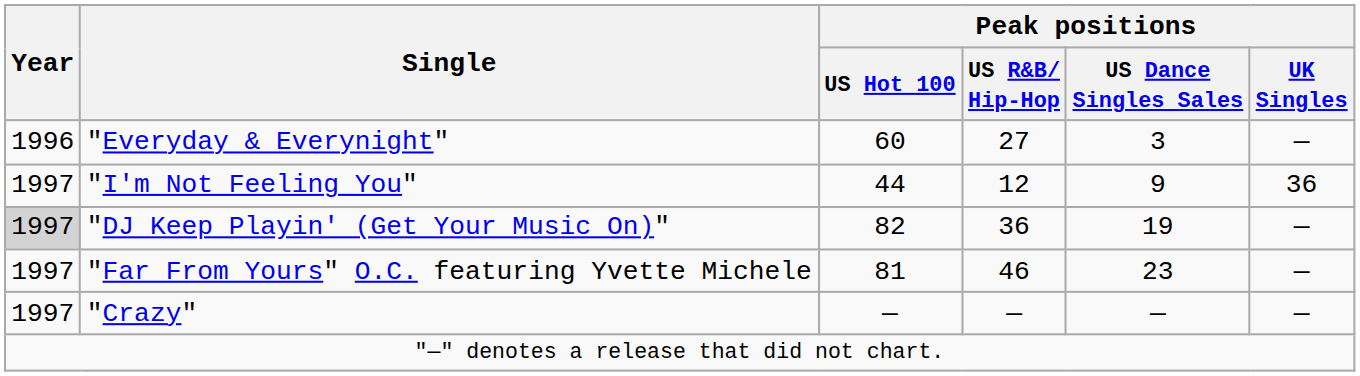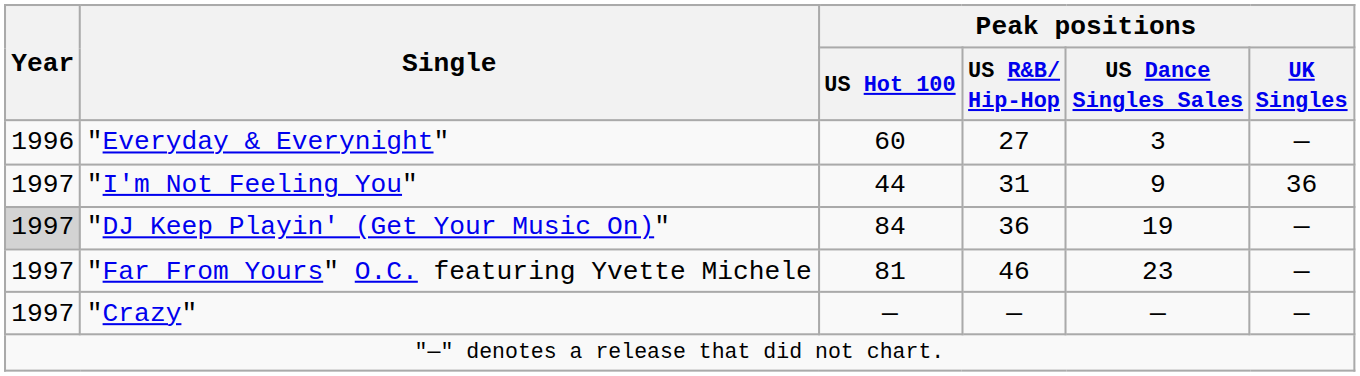 <table class="wikitable">
 <tr>
 <th rowspan="2">Year</th>
 <th rowspan="2">Single</th>
 <th colspan="5">Peak positions</th>
 </tr>
 <tr>
 <th><small>US <a href='#'>Hot 100</a></small></th>
 <th><small>US <a href='#'>R&B/<br>Hip-Hop</a></small></th>
 <th><small>US <a href='#'>Dance<br>Singles Sales</a></small></th>
 <th><small><a href='#'>UK<br>Singles</a></small></th>
 </tr>
 <tr>
 <td>1996</td>
 <td>"<a href='#'>Everyday & Everynight</a>"</td>
 <td style="text-align:center;">60</td>
 <td style="text-align:center;">27</td>
 <td style="text-align:center;">3</td>
 <td style="text-align:center;">—</td>
 </tr>
 <tr>
 <td>1997</td>
 <td>"<a href='#'>I'm Not Feeling You</a>"</td>
 <td style="text-align:center;">44</td>
-<td style="text-align:center;">12</td>
+<td style="text-align:center;">31</td>
 <td style="text-align:center;">9</td>
 <td style="text-align:center;">36</td>
 </tr>
 <tr>
 <td style="background: lightgrey;">1997</td>
 <td>"<a href='#'>DJ Keep Playin' (Get Your Music On)</a>"</td>
-<td style="text-align:center;">82</td>
+<td style="text-align:center;">84</td>
 <td style="text-align:center;">36</td>
 <td style="text-align:center;">19</td>
 <td style="text-align:center;">—</td>
 </tr>
 <tr>
 <td>1997</td>
 <td>"<a href='#'>Far From Yours</a>" <a href='#'>O.C.</a> featuring Yvette Michele</td>
 <td style="text-align:center;">81</td>
 <td style="text-align:center;">46</td>
 <td style="text-align:center;">23</td>
 <td style="text-align:center;">—</td>
 </tr>
 <tr>
 <td>1997</td>
 <td>"<a href='#'>Crazy</a>"</td>
 <td style="text-align:center;">—</td>
 <td style="text-align:center;">—</td>
 <td style="text-align:center;">—</td>
 <td style="text-align:center;">—</td>
 </tr>
 <tr>
 <td colspan="7" style="text-align:center; font-size:8pt;">"—" denotes a release that did not chart.</td>
 </tr>
 </table>
